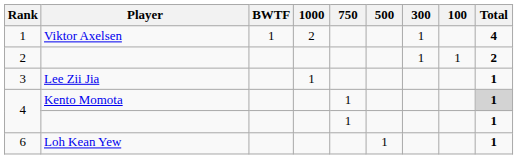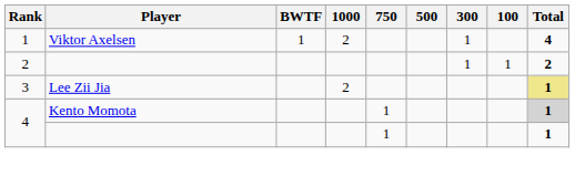 <table class="wikitable" style="font-size:80%; text-align:center">
 <tr>
 <th width="30">Rank</th>
 <th width="200">Player</th>
 <th width="30">BWTF</th>
 <th width="30">1000</th>
 <th width="30">750</th>
 <th width="30">500</th>
 <th width="30">300</th>
 <th width="30">100</th>
 <th width="30">Total</th>
 </tr>
 <tr>
 <td>1</td>
 <td align="left"> <a href='#'>Viktor Axelsen</a></td>
 <td>1</td>
 <td>2</td>
 <td></td>
 <td></td>
 <td>1</td>
 <td></td>
 <td><strong>4</strong></td>
 </tr>
 <tr>
 <td>2</td>
 <td align="left"></td>
 <td></td>
 <td></td>
 <td></td>
 <td></td>
 <td>1</td>
 <td>1</td>
 <td><strong>2</strong></td>
 </tr>
 <tr>
 <td>3</td>
 <td align="left"> <a href='#'>Lee Zii Jia</a></td>
 <td></td>
-<td>1</td>
+<td>2</td>
 <td></td>
 <td></td>
 <td></td>
 <td></td>
-<td><strong>1</strong></td>
+<td style="background: khaki;"><strong>1</strong></td>
 </tr>
 <tr>
 <td rowspan=2>4</td>
 <td align="left"> <a href='#'>Kento Momota</a></td>
 <td></td>
 <td></td>
 <td>1</td>
 <td></td>
 <td></td>
 <td></td>
 <td style="background: lightgrey;"><strong>1</strong></td>
 </tr>
 <tr>
 <td align="left"></td>
 <td></td>
 <td></td>
 <td>1</td>
 <td></td>
 <td></td>
 <td></td>
 <td><strong>1</strong></td>
 </tr>
-<tr>
-<td>6</td>
-<td align="left"> <a href='#'>Loh Kean Yew</a></td>
-<td></td>
-<td></td>
-<td></td>
-<td>1</td>
-<td></td>
-<td></td>
-<td><strong>1</strong></td>
-</tr>
 </table>
